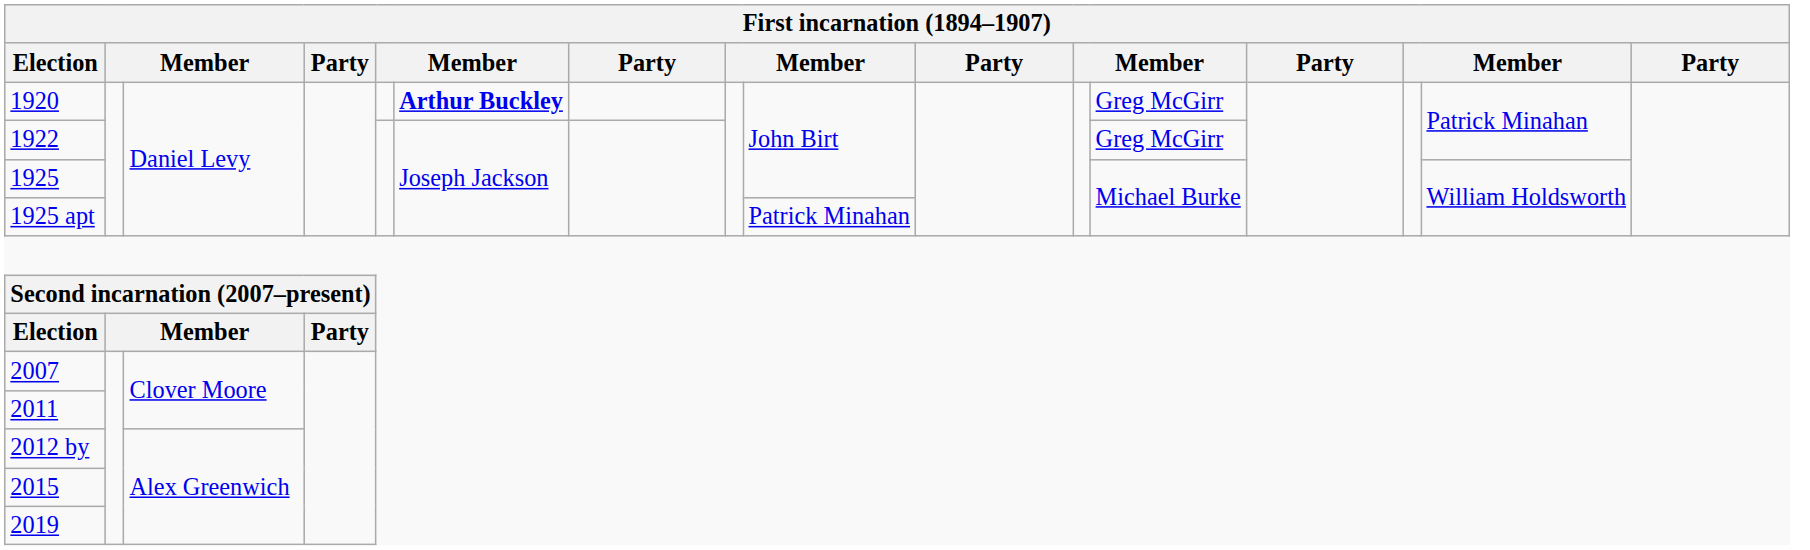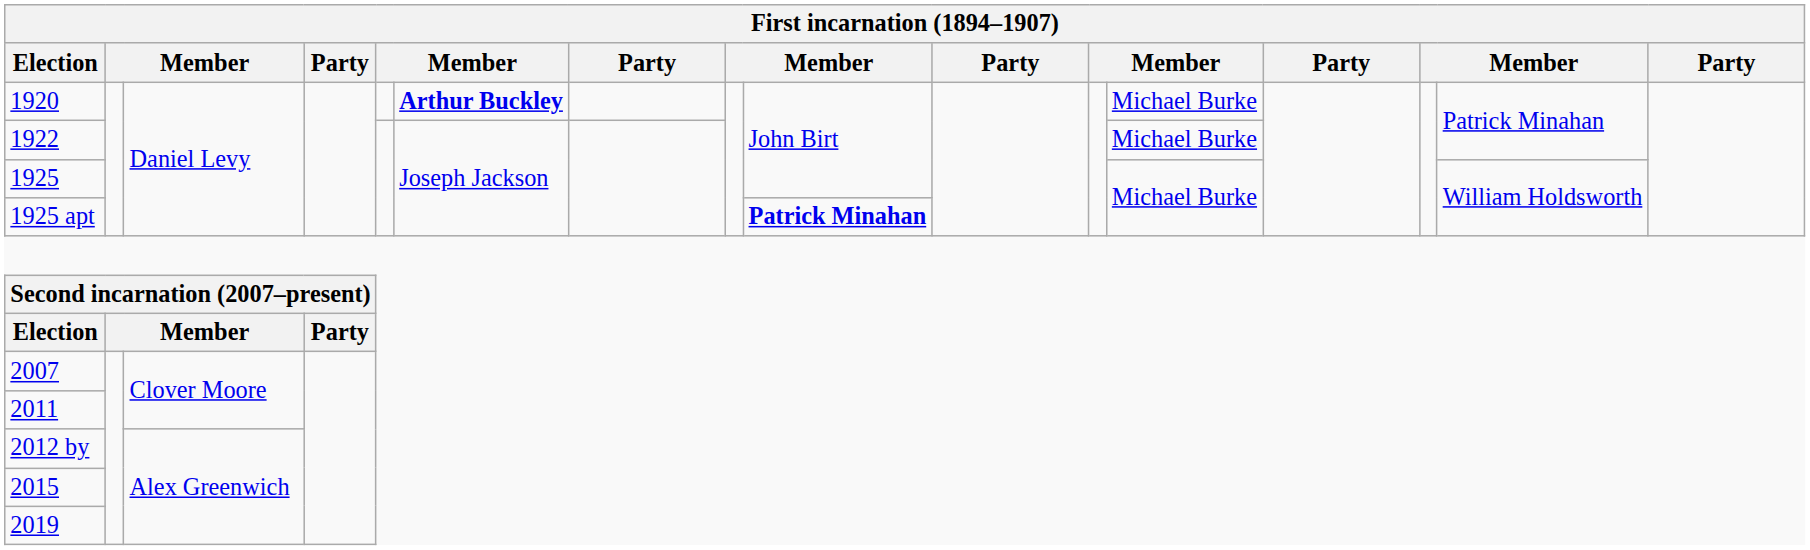 <table class="wikitable" style='border-style: none none none none;'>
 <tr>
 <th colspan="16">First incarnation (1894–1907)</th>
 </tr>
 <tr>
 <th>Election</th>
 <th colspan="2">Member</th>
 <th>Party</th>
 <th colspan="2">Member</th>
 <th style="width: 6em">Party</th>
 <th colspan="2">Member</th>
 <th style="width: 6em">Party</th>
 <th colspan="2">Member</th>
 <th style="width: 6em">Party</th>
 <th colspan="2">Member</th>
 <th style="width: 6em">Party</th>
 </tr>
 <tr style="background: #f9f9f9">
 <td><a href='#'>1920</a></td>
 <td rowspan="4" > </td>
 <td rowspan="4"><a href='#'>Daniel Levy</a></td>
 <td rowspan="4"></td>
 <td> </td>
 <td><strong><a href='#'>Arthur Buckley</a></strong></td>
 <td></td>
 <td rowspan=4 > </td>
 <td rowspan="3"><a href='#'>John Birt</a></td>
 <td rowspan=4></td>
 <td rowspan="4" > </td>
-<td><a href='#'>Greg McGirr</a></td>
+<td><a href='#'>Michael Burke</a></td>
 <td rowspan="4"></td>
 <td rowspan="4" > </td>
 <td rowspan="2"><a href='#'>Patrick Minahan</a></td>
 <td rowspan="4"></td>
 </tr>
 <tr style="background: #f9f9f9">
 <td><a href='#'>1922</a></td>
 <td rowspan="3" > </td>
 <td rowspan="3"><a href='#'>Joseph Jackson</a></td>
 <td rowspan="3"></td>
-<td><a href='#'>Greg McGirr</a></td>
+<td><a href='#'>Michael Burke</a></td>
 </tr>
 <tr style="background: #f9f9f9">
 <td><a href='#'>1925</a></td>
 <td rowspan="2"><a href='#'>Michael Burke</a></td>
 <td rowspan="2"><a href='#'>William Holdsworth</a></td>
 </tr>
 <tr>
 <td><a href='#'>1925 apt</a></td>
-<td><a href='#'>Patrick Minahan</a></td>
+<td><strong><a href='#'>Patrick Minahan</a></strong></td>
 </tr>
 <tr>
 <td colspan="4" style='border-style: none none none none;'> </td>
 </tr>
 <tr>
 <th colspan="4">Second incarnation (2007–present)</th>
 </tr>
 <tr>
 <th>Election</th>
 <th colspan="2">Member</th>
 <th>Party</th>
 </tr>
 <tr style="background: #f9f9f9">
 <td><a href='#'>2007</a></td>
 <td rowspan="5" > </td>
 <td rowspan="2"><a href='#'>Clover Moore</a></td>
 <td rowspan="5"></td>
 </tr>
 <tr style="background: #f9f9f9">
 <td><a href='#'>2011</a></td>
 </tr>
 <tr style="background: #f9f9f9">
 <td><a href='#'>2012 by</a></td>
 <td rowspan="3"><a href='#'>Alex Greenwich</a></td>
 </tr>
 <tr style="background: #f9f9f9">
 <td><a href='#'>2015</a></td>
 </tr>
 <tr style="background: #f9f9f9">
 <td><a href='#'>2019</a></td>
 </tr>
 </table>
